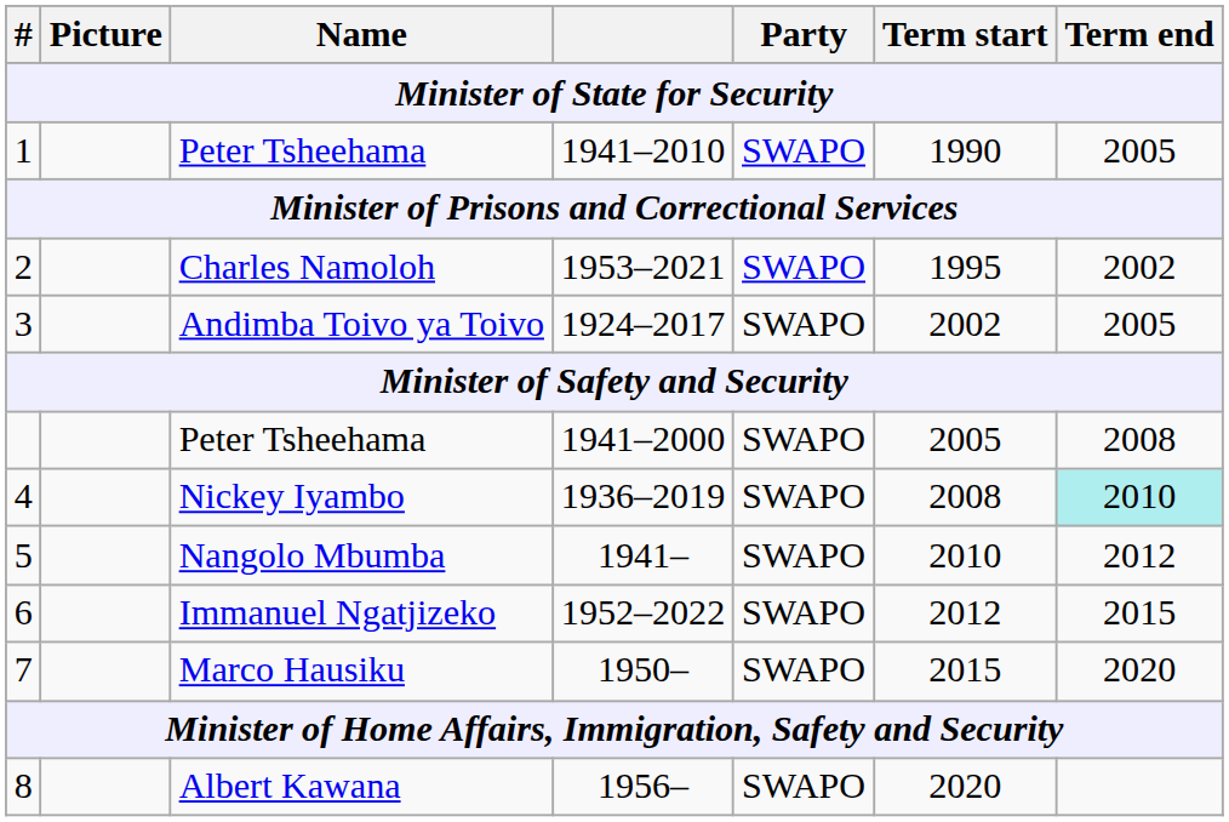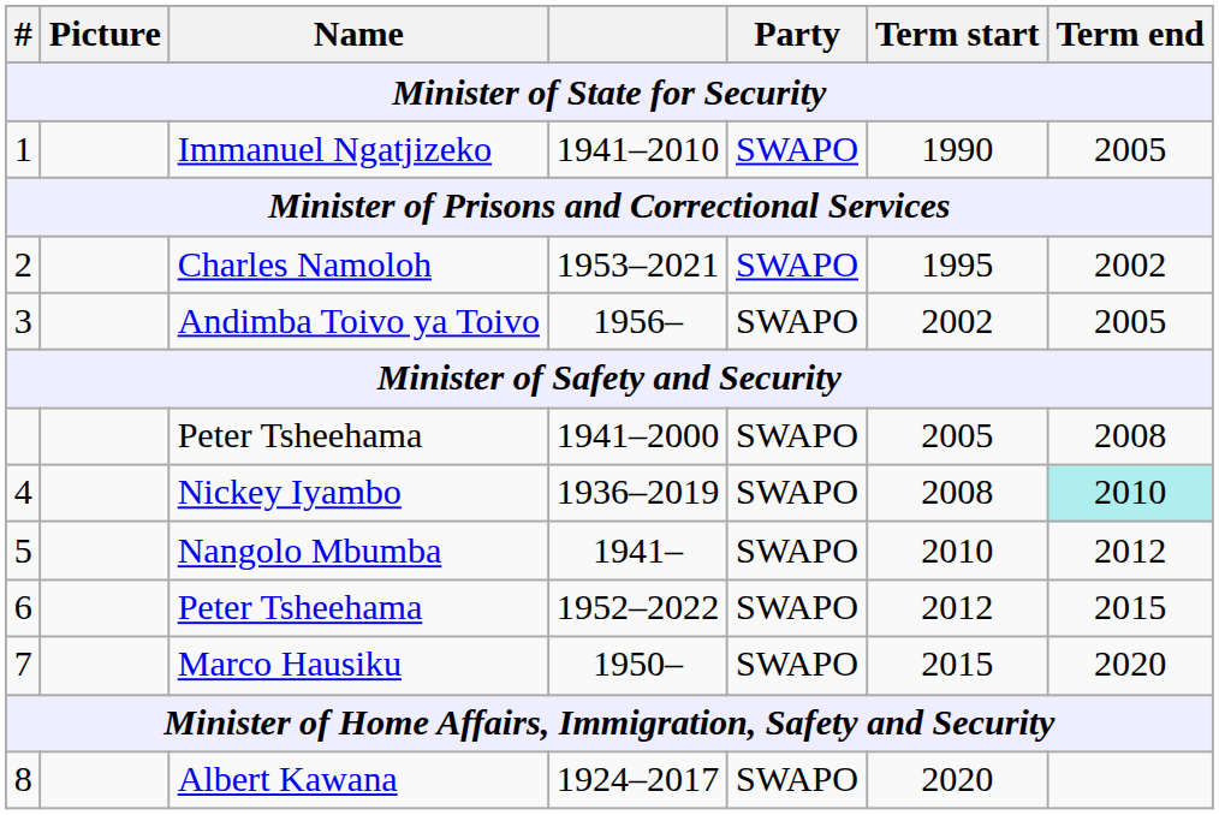 <table class="wikitable" style="text-align:center;">
 <tr>
 <th>#</th>
 <th>Picture</th>
 <th>Name</th>
 <th></th>
 <th>Party</th>
 <th>Term start</th>
 <th>Term end</th>
 </tr>
 <tr>
 <th style="background:#EEEEFF" align="center" colspan="7"><em>Minister of State for Security</em></th>
 </tr>
 <tr>
 <td>1</td>
 <td></td>
-<td style="text-align:left;"><a href='#'>Peter Tsheehama</a></td>
+<td style="text-align:left;"><a href='#'>Immanuel Ngatjizeko</a></td>
 <td>1941–2010</td>
 <td><a href='#'>SWAPO</a></td>
 <td>1990</td>
 <td>2005</td>
 </tr>
 <tr>
 <th style="background:#EEEEFF" align="center" colspan="7"><em>Minister of Prisons and Correctional Services</em></th>
 </tr>
 <tr>
 <td>2</td>
 <td></td>
 <td style="text-align:left;"><a href='#'>Charles Namoloh</a></td>
 <td>1953–2021</td>
 <td><a href='#'>SWAPO</a></td>
 <td>1995</td>
 <td>2002</td>
 </tr>
 <tr>
 <td>3</td>
 <td></td>
 <td style="text-align:left;"><a href='#'>Andimba Toivo ya Toivo</a></td>
-<td>1924–2017</td>
+<td>1956–</td>
 <td>SWAPO</td>
 <td>2002</td>
 <td>2005</td>
 </tr>
 <tr>
 <th style="background:#EEEEFF" align="center" colspan="7"><em>Minister of Safety and Security</em></th>
 </tr>
 <tr>
 <td></td>
 <td></td>
 <td style="text-align:left;">Peter Tsheehama</td>
 <td>1941–2000</td>
 <td>SWAPO</td>
 <td>2005</td>
 <td>2008</td>
 </tr>
 <tr>
 <td>4</td>
 <td></td>
 <td style="text-align:left;"><a href='#'>Nickey Iyambo</a></td>
 <td>1936–2019</td>
 <td>SWAPO</td>
 <td>2008</td>
 <td style="background: paleturquoise;">2010</td>
 </tr>
 <tr>
 <td>5</td>
 <td></td>
 <td style="text-align:left;"><a href='#'>Nangolo Mbumba</a></td>
 <td>1941–</td>
 <td>SWAPO</td>
 <td>2010</td>
 <td>2012</td>
 </tr>
 <tr>
 <td>6</td>
 <td></td>
-<td style="text-align:left;"><a href='#'>Immanuel Ngatjizeko</a></td>
+<td style="text-align:left;"><a href='#'>Peter Tsheehama</a></td>
 <td>1952–2022</td>
 <td>SWAPO</td>
 <td>2012</td>
 <td>2015</td>
 </tr>
 <tr>
 <td>7</td>
 <td></td>
 <td style="text-align:left;"><a href='#'>Marco Hausiku</a></td>
 <td>1950–</td>
 <td>SWAPO</td>
 <td>2015</td>
 <td>2020</td>
 </tr>
 <tr>
 <th style="background:#EEEEFF" align="center" colspan="7"><em>Minister of Home Affairs, Immigration, Safety and Security</em></th>
 </tr>
 <tr>
 <td>8</td>
 <td></td>
 <td style="text-align:left;"><a href='#'>Albert Kawana</a></td>
-<td>1956–</td>
+<td>1924–2017</td>
 <td>SWAPO</td>
 <td>2020</td>
 <td></td>
 </tr>
 </table>
